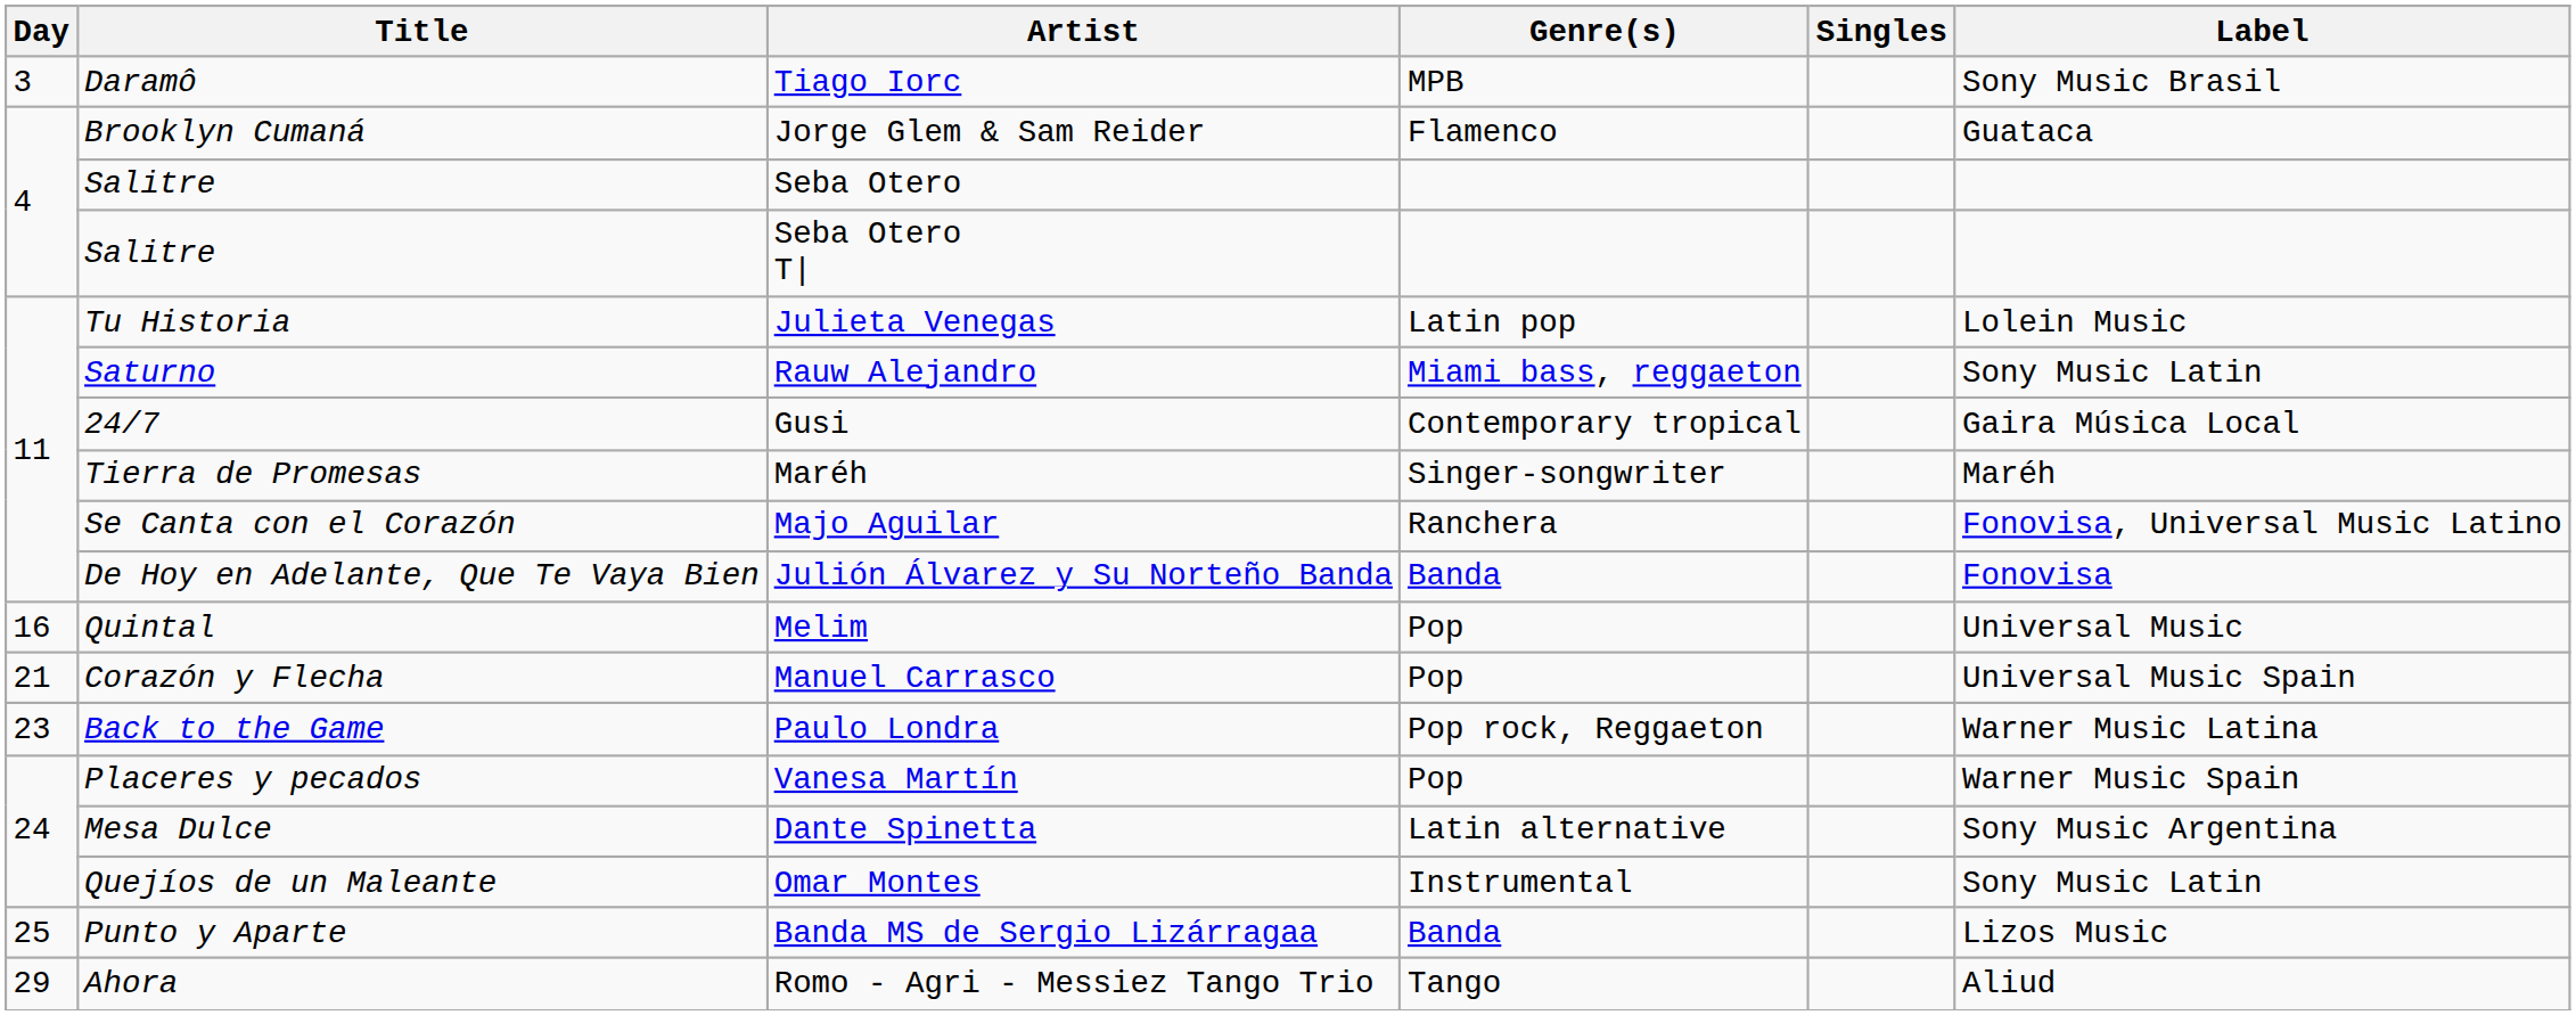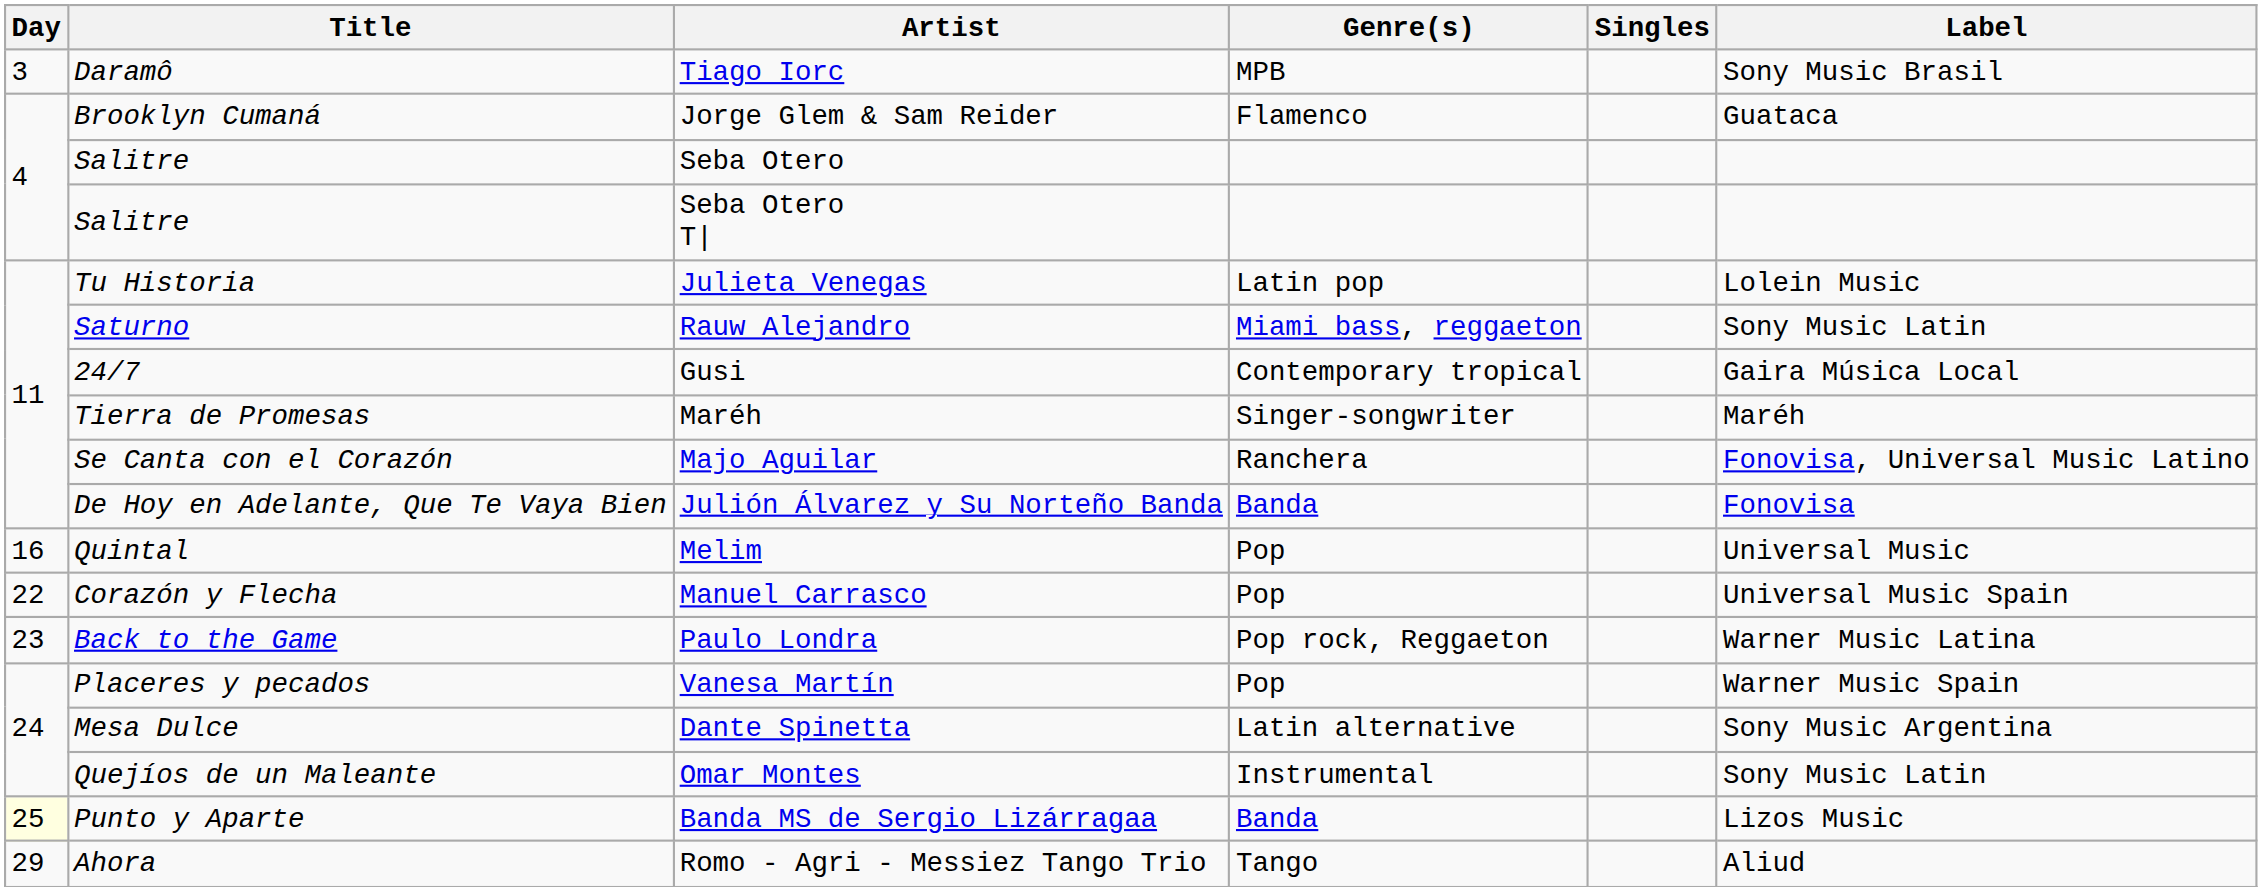 <table class="wikitable sortable" style="text-align: left;">
 <tr>
 <th>Day</th>
 <th>Title</th>
 <th>Artist</th>
 <th>Genre(s)</th>
 <th>Singles</th>
 <th>Label</th>
 </tr>
 <tr>
 <td>3</td>
 <td><em>Daramô </em></td>
 <td><a href='#'>Tiago Iorc</a></td>
 <td>MPB</td>
 <td></td>
 <td>Sony Music Brasil</td>
 </tr>
 <tr>
 <td rowspan="3">4</td>
 <td><em>Brooklyn Cumaná</em></td>
 <td>Jorge Glem & Sam Reider</td>
 <td>Flamenco</td>
 <td></td>
 <td>Guataca</td>
 </tr>
 <tr>
 <td><em>Salitre</em></td>
 <td>Seba Otero</td>
 <td></td>
 <td></td>
 <td></td>
 </tr>
 <tr>
 <td><em>Salitre</em></td>
 <td>Seba Otero<br>T|</td>
 <td></td>
 <td></td>
 </tr>
 <tr>
 <td rowspan="6">11</td>
 <td><em>Tu Historia</em></td>
 <td><a href='#'>Julieta Venegas</a></td>
 <td>Latin pop</td>
 <td></td>
 <td>Lolein Music</td>
 </tr>
 <tr>
 <td><em><a href='#'>Saturno</a></em></td>
 <td><a href='#'>Rauw Alejandro</a></td>
 <td><a href='#'>Miami bass</a>, <a href='#'>reggaeton</a></td>
 <td></td>
 <td>Sony Music Latin</td>
 </tr>
 <tr>
 <td><em>24/7</em></td>
 <td>Gusi</td>
 <td>Contemporary tropical</td>
 <td></td>
 <td>Gaira Música Local</td>
 </tr>
 <tr>
 <td><em>Tierra de Promesas</em></td>
 <td>Maréh</td>
 <td>Singer-songwriter</td>
 <td></td>
 <td>Maréh</td>
 </tr>
 <tr>
 <td><em>Se Canta con el Corazón</em></td>
 <td><a href='#'>Majo Aguilar</a></td>
 <td>Ranchera</td>
 <td></td>
 <td><a href='#'>Fonovisa</a>, Universal Music Latino</td>
 </tr>
 <tr>
 <td><em>De Hoy en Adelante, Que Te Vaya Bien</em></td>
 <td><a href='#'>Julión Álvarez y Su Norteño Banda</a></td>
 <td><a href='#'>Banda</a></td>
 <td></td>
 <td><a href='#'>Fonovisa</a></td>
 </tr>
 <tr>
 <td>16</td>
 <td><em>Quintal </em></td>
 <td><a href='#'>Melim</a></td>
 <td>Pop</td>
 <td></td>
 <td>Universal Music</td>
 </tr>
 <tr>
-<td>21</td>
+<td>22</td>
 <td><em>Corazón y Flecha</em></td>
 <td><a href='#'>Manuel Carrasco</a></td>
 <td>Pop</td>
 <td></td>
 <td>Universal Music Spain</td>
 </tr>
 <tr>
 <td>23</td>
 <td><em><a href='#'>Back to the Game</a></em></td>
 <td><a href='#'>Paulo Londra</a></td>
 <td>Pop rock, Reggaeton</td>
 <td></td>
 <td>Warner Music Latina</td>
 </tr>
 <tr>
 <td rowspan="3">24</td>
 <td><em>Placeres y pecados</em></td>
 <td><a href='#'>Vanesa Martín</a></td>
 <td>Pop</td>
 <td></td>
 <td>Warner Music Spain</td>
 </tr>
 <tr>
 <td><em>Mesa Dulce </em></td>
 <td><a href='#'>Dante Spinetta</a></td>
 <td>Latin alternative</td>
 <td></td>
 <td>Sony Music Argentina</td>
 </tr>
 <tr>
 <td><em>Quejíos de un Maleante </em></td>
 <td><a href='#'>Omar Montes</a></td>
 <td>Instrumental</td>
 <td></td>
 <td>Sony Music Latin</td>
 </tr>
 <tr>
-<td>25</td>
+<td style="background: lightyellow;">25</td>
 <td><em>Punto y Aparte</em></td>
 <td><a href='#'>Banda MS de Sergio Lizárragaa</a></td>
 <td><a href='#'>Banda</a></td>
 <td></td>
 <td>Lizos Music</td>
 </tr>
 <tr>
 <td>29</td>
 <td><em>Ahora </em></td>
 <td>Romo - Agri - Messiez Tango Trio</td>
 <td>Tango</td>
 <td></td>
 <td>Aliud</td>
 </tr>
 <tr>
 </tr>
 </table>
